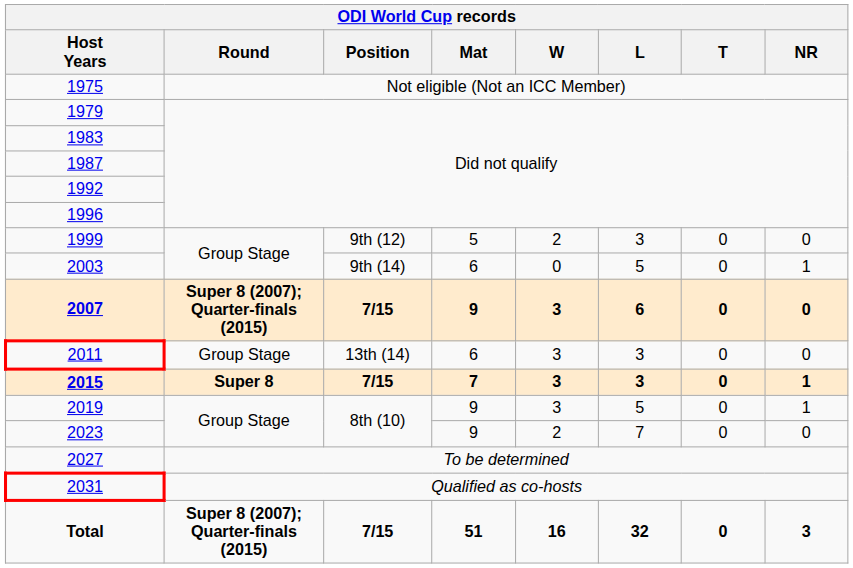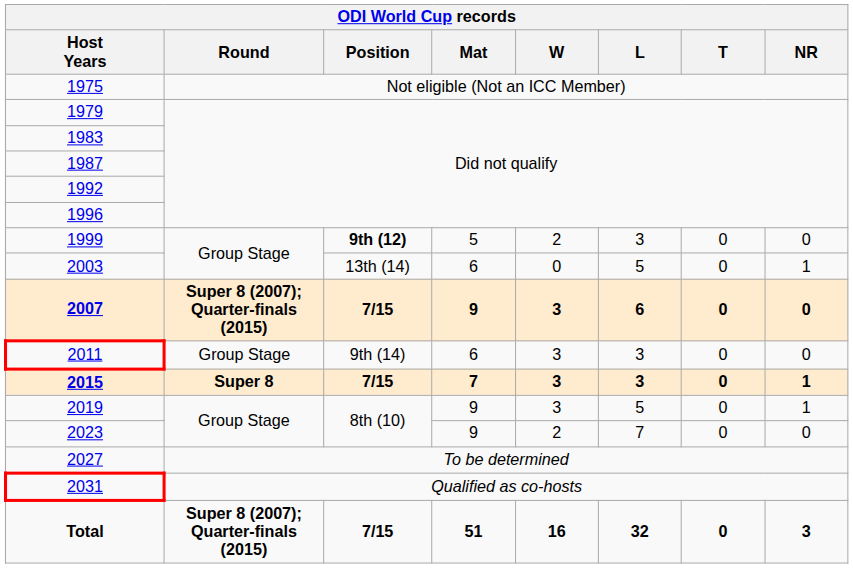 <table class="wikitable" style="text-align: center">
 <tr>
 <th colspan="8"><a href='#'>ODI World Cup</a> records</th>
 </tr>
 <tr>
 <th width=150>Host<br>Years</th>
 <th width=150>Round</th>
 <th width=100>Position</th>
 <th width=75>Mat</th>
 <th width=75>W</th>
 <th width=75>L</th>
 <th width=75>T</th>
 <th width=75>NR</th>
 </tr>
 <tr>
 <td> <a href='#'>1975</a></td>
 <td colspan="7">Not eligible (Not an ICC Member)</td>
 </tr>
 <tr>
 <td> <a href='#'>1979</a></td>
 <td colspan="7" rowspan="5">Did not qualify</td>
 </tr>
 <tr>
 <td>  <a href='#'>1983</a></td>
 </tr>
 <tr>
 <td>  <a href='#'>1987</a></td>
 </tr>
 <tr>
 <td>  <a href='#'>1992</a></td>
 </tr>
 <tr>
 <td>   <a href='#'>1996</a></td>
 </tr>
 <tr>
 <td>  <a href='#'>1999</a></td>
 <td rowspan="2">Group Stage</td>
-<td>9th (12)</td>
+<td><strong>9th (12)</strong></td>
 <td>5</td>
 <td>2</td>
 <td>3</td>
 <td>0</td>
 <td>0</td>
 </tr>
 <tr>
 <td>   <a href='#'>2003</a></td>
-<td>9th (14)</td>
+<td>13th (14)</td>
 <td>6</td>
 <td>0</td>
 <td>5</td>
 <td>0</td>
 <td>1</td>
 </tr>
 <tr style="background:#ffebcd;">
 <td><strong> <a href='#'>2007</a></strong></td>
 <td><strong>Super 8 (2007); Quarter-finals (2015)</strong></td>
 <td><strong>7/15</strong></td>
 <td><strong>9</strong></td>
 <td><strong>3</strong></td>
 <td><strong>6</strong></td>
 <td><strong>0</strong></td>
 <td><strong>0</strong></td>
 </tr>
 <tr>
 <td style="border: 3px solid red">   <a href='#'>2011</a></td>
 <td>Group Stage</td>
-<td>13th (14)</td>
+<td>9th (14)</td>
 <td>6</td>
 <td>3</td>
 <td>3</td>
 <td>0</td>
 <td>0</td>
 </tr>
 <tr style="background:#ffebcd;">
 <td><strong>  <a href='#'>2015</a></strong></td>
 <td><strong>Super 8</strong></td>
 <td><strong>7/15</strong></td>
 <td><strong>7</strong></td>
 <td><strong>3</strong></td>
 <td><strong>3</strong></td>
 <td><strong>0</strong></td>
 <td><strong>1</strong></td>
 </tr>
 <tr>
 <td>  <a href='#'>2019</a></td>
 <td rowspan="2">Group Stage</td>
 <td rowspan="2">8th (10)</td>
 <td>9</td>
 <td>3</td>
 <td>5</td>
 <td>0</td>
 <td>1</td>
 </tr>
 <tr>
 <td> <a href='#'>2023</a></td>
 <td>9</td>
 <td>2</td>
 <td>7</td>
 <td>0</td>
 <td>0</td>
 </tr>
 <tr>
 <td>   <a href='#'>2027</a></td>
 <td colspan="7"><em>To be determined</em></td>
 </tr>
 <tr>
 <td style="border: 3px solid red">  <a href='#'>2031</a></td>
 <td colspan="7"><em>Qualified as co-hosts</em></td>
 </tr>
 <tr>
 <td><strong>Total</strong></td>
 <td><strong>Super 8 (2007); Quarter-finals (2015)</strong></td>
 <td><strong>7/15</strong></td>
 <td><strong>51</strong></td>
 <td><strong>16</strong></td>
 <td><strong>32</strong></td>
 <td><strong>0</strong></td>
 <td><strong>3</strong></td>
 </tr>
 </table>
